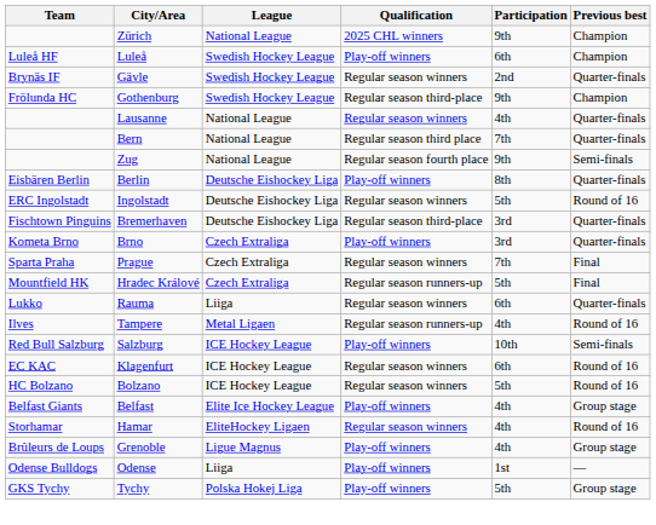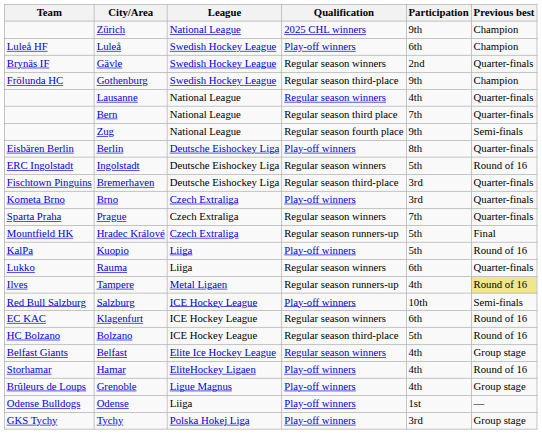 <table class="wikitable sortable" style="text-align:left">
 <tr>
 <th>Team</th>
 <th>City/Area</th>
 <th>League</th>
 <th>Qualification</th>
 <th>Participation</th>
 <th>Previous best</th>
 </tr>
 <tr>
 <td></td>
 <td><a href='#'>Zürich</a></td>
 <td><a href='#'>National League</a></td>
 <td><a href='#'>2025 CHL winners</a></td>
 <td>9th</td>
 <td data-sort-value="1">Champion</td>
 </tr>
 <tr>
 <td> <a href='#'>Luleå HF</a></td>
 <td><a href='#'>Luleå</a></td>
 <td><a href='#'>Swedish Hockey League</a></td>
 <td><a href='#'>Play-off winners</a></td>
 <td>6th</td>
 <td data-sort-value="1">Champion</td>
 </tr>
 <tr>
 <td> <a href='#'>Brynäs IF</a></td>
 <td><a href='#'>Gävle</a></td>
 <td><a href='#'>Swedish Hockey League</a></td>
 <td>Regular season winners</td>
 <td>2nd</td>
 <td data-sort-value="4">Quarter-finals</td>
 </tr>
 <tr>
 <td> <a href='#'>Frölunda HC</a></td>
 <td><a href='#'>Gothenburg</a></td>
 <td><a href='#'>Swedish Hockey League</a></td>
 <td>Regular season third-place</td>
 <td>9th</td>
 <td data-sort-value="1">Champion</td>
 </tr>
 <tr>
 <td></td>
 <td><a href='#'>Lausanne</a></td>
 <td>National League</td>
 <td><a href='#'>Regular season winners</a></td>
 <td>4th</td>
 <td data-sort-value="4">Quarter-finals</td>
 </tr>
 <tr>
 <td></td>
 <td><a href='#'>Bern</a></td>
 <td>National League</td>
 <td>Regular season third place</td>
 <td>7th</td>
 <td data-sort-value="4">Quarter-finals</td>
 </tr>
 <tr>
 <td></td>
 <td><a href='#'>Zug</a></td>
 <td>National League</td>
 <td>Regular season fourth place</td>
 <td>9th</td>
 <td data-sort-value="3">Semi-finals</td>
 </tr>
 <tr>
 <td> <a href='#'>Eisbären Berlin</a></td>
 <td><a href='#'>Berlin</a></td>
 <td><a href='#'>Deutsche Eishockey Liga</a></td>
 <td><a href='#'>Play-off winners</a></td>
 <td>8th</td>
 <td data-sort-value="4">Quarter-finals</td>
 </tr>
 <tr>
 <td> <a href='#'>ERC Ingolstadt</a></td>
 <td><a href='#'>Ingolstadt</a></td>
 <td>Deutsche Eishockey Liga</td>
 <td>Regular season winners</td>
 <td>5th</td>
 <td data-sort-value="5">Round of 16</td>
 </tr>
 <tr>
 <td> <a href='#'>Fischtown Pinguins</a></td>
 <td><a href='#'>Bremerhaven</a></td>
 <td>Deutsche Eishockey Liga</td>
 <td>Regular season third-place</td>
 <td>3rd</td>
 <td data-sort-value="4">Quarter-finals</td>
 </tr>
 <tr>
 <td> <a href='#'>Kometa Brno</a></td>
 <td><a href='#'>Brno</a></td>
 <td><a href='#'>Czech Extraliga</a></td>
 <td><a href='#'>Play-off winners</a></td>
 <td>3rd</td>
 <td data-sort-value="4">Quarter-finals</td>
 </tr>
 <tr>
 <td> <a href='#'>Sparta Praha</a></td>
 <td><a href='#'>Prague</a></td>
 <td>Czech Extraliga</td>
 <td>Regular season winners</td>
 <td>7th</td>
-<td data-sort-value="2">Final</td>
+<td data-sort-value="4">Quarter-finals</td>
 </tr>
 <tr>
 <td> <a href='#'>Mountfield HK</a></td>
 <td><a href='#'>Hradec Králové</a></td>
 <td><a href='#'>Czech Extraliga</a></td>
 <td>Regular season runners-up</td>
 <td>5th</td>
 <td data-sort-value="2">Final</td>
+</tr>
+<tr>
+<td> <a href='#'>KalPa</a></td>
+<td><a href='#'>Kuopio</a></td>
+<td><a href='#'>Liiga</a></td>
+<td><a href='#'>Play-off winners</a></td>
+<td>5th</td>
+<td data-sort-value="5">Round of 16</td>
 </tr>
 <tr>
 <td> <a href='#'>Lukko</a></td>
 <td><a href='#'>Rauma</a></td>
 <td>Liiga</td>
 <td>Regular season winners</td>
 <td>6th</td>
 <td data-sort-value="4">Quarter-finals</td>
 </tr>
 <tr>
 <td> <a href='#'>Ilves</a></td>
 <td><a href='#'>Tampere</a></td>
 <td><a href='#'>Metal Ligaen</a></td>
 <td>Regular season runners-up</td>
 <td>4th</td>
-<td data-sort-value="5">Round of 16</td>
+<td data-sort-value="5" style="background: khaki;">Round of 16</td>
 </tr>
 <tr>
 <td> <a href='#'>Red Bull Salzburg</a></td>
 <td><a href='#'>Salzburg</a></td>
 <td><a href='#'>ICE Hockey League</a></td>
 <td><a href='#'>Play-off winners</a></td>
 <td>10th</td>
 <td data-sort-value="3">Semi-finals</td>
 </tr>
 <tr>
 <td> <a href='#'>EC KAC</a></td>
 <td><a href='#'>Klagenfurt</a></td>
 <td>ICE Hockey League</td>
 <td>Regular season winners</td>
 <td>6th</td>
 <td data-sort-value="5">Round of 16</td>
 </tr>
 <tr>
 <td> <a href='#'>HC Bolzano</a></td>
 <td><a href='#'>Bolzano</a></td>
 <td>ICE Hockey League</td>
-<td>Regular season winners</td>
+<td>Regular season third-place</td>
 <td>5th</td>
 <td data-sort-value="5">Round of 16</td>
 </tr>
 <tr>
 <td> <a href='#'>Belfast Giants</a></td>
 <td><a href='#'>Belfast</a></td>
 <td><a href='#'>Elite Ice Hockey League</a></td>
-<td><a href='#'>Play-off winners</a></td>
+<td><a href='#'>Regular season winners</a></td>
 <td>4th</td>
 <td data-sort-value="7">Group stage</td>
 </tr>
 <tr>
 <td> <a href='#'>Storhamar</a></td>
 <td><a href='#'>Hamar</a></td>
 <td><a href='#'>EliteHockey Ligaen</a></td>
-<td><a href='#'>Regular season winners</a></td>
+<td><a href='#'>Play-off winners</a></td>
 <td>4th</td>
 <td data-sort-value="5">Round of 16</td>
 </tr>
 <tr>
 <td> <a href='#'>Brûleurs de Loups</a></td>
 <td><a href='#'>Grenoble</a></td>
 <td><a href='#'>Ligue Magnus</a></td>
 <td><a href='#'>Play-off winners</a></td>
 <td>4th</td>
 <td data-sort-value="7">Group stage</td>
 </tr>
 <tr>
 <td> <a href='#'>Odense Bulldogs</a></td>
 <td><a href='#'>Odense</a></td>
 <td>Liiga</td>
 <td><a href='#'>Play-off winners</a></td>
 <td>1st</td>
 <td data-sort-value="8">—</td>
 </tr>
 <tr>
 <td> <a href='#'>GKS Tychy</a></td>
 <td><a href='#'>Tychy</a></td>
 <td><a href='#'>Polska Hokej Liga</a></td>
 <td><a href='#'>Play-off winners</a></td>
-<td>5th</td>
+<td>3rd</td>
 <td data-sort-value="7">Group stage</td>
 </tr>
 </table>
